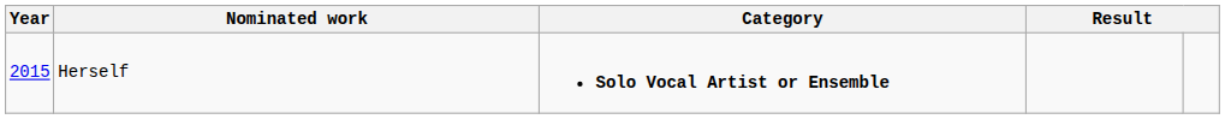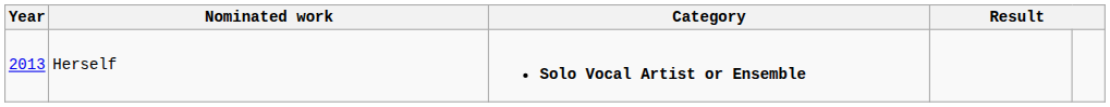 <table class=wikitable style=text-align:left;>
 <tr>
 <th width=4% align=center>Year</th>
 <th width=40%>Nominated work</th>
 <th width=40%>Category</th>
 <th width=16% colspan=2>Result</th>
 </tr>
 <tr>
-<td><a href='#'>2015</a></td>
+<td><a href='#'>2013</a></td>
 <td>Herself</td>
 <td><strong><br><ul><li>Solo Vocal Artist or Ensemble</li></ul></strong></td>
 <td></td>
 <td width=3% align=center></td>
 </tr>
 </table>
